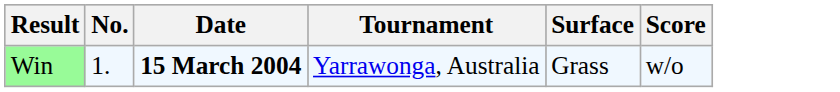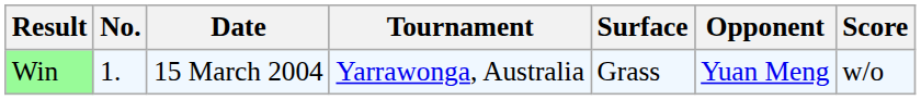 <table class="sortable wikitable" style="font-size:97%;">
 <tr>
 <th>Result</th>
 <th>No.</th>
 <th>Date</th>
 <th>Tournament</th>
 <th>Surface</th>
+<th>Opponent</th>
 <th>Score</th>
 </tr>
 <tr style="background:#f0f8ff;">
 <td style="background:#98fb98;">Win</td>
 <td>1.</td>
-<td><strong>15 March 2004</strong></td>
+<td>15 March 2004</td>
 <td><a href='#'>Yarrawonga</a>, Australia</td>
 <td>Grass</td>
+<td> <a href='#'>Yuan Meng</a></td>
 <td>w/o</td>
 </tr>
 </table>
